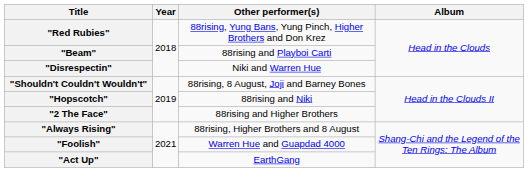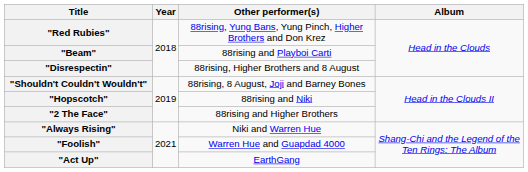 <table class="wikitable plainrowheaders" style="text-align:center;">
 <tr>
 <th scope="col" style="width:15em;">Title</th>
 <th scope="col">Year</th>
 <th scope="col" style="width:20em;">Other performer(s)</th>
 <th scope="col" style="width:15em;">Album</th>
 </tr>
 <tr>
 <th scope="row">"Red Rubies"</th>
 <td rowspan="3">2018</td>
 <td><a href='#'>88rising</a>, <a href='#'>Yung Bans</a>, Yung Pinch, <a href='#'>Higher Brothers</a> and Don Krez</td>
 <td rowspan="3"><em><a href='#'>Head in the Clouds</a></em></td>
 </tr>
 <tr>
 <th scope="row">"Beam"</th>
 <td>88rising and <a href='#'>Playboi Carti</a></td>
 </tr>
 <tr>
 <th scope="row">"Disrespectin"</th>
-<td>Niki and <a href='#'>Warren Hue</a></td>
+<td>88rising, Higher Brothers and 8 August</td>
 </tr>
 <tr>
 <th scope="row">"Shouldn't Couldn't Wouldn't"</th>
 <td rowspan="3">2019</td>
 <td>88rising, 8 August, <a href='#'>Joji</a> and Barney Bones</td>
 <td rowspan="3"><em><a href='#'>Head in the Clouds II</a></em></td>
 </tr>
 <tr>
 <th scope="row">"Hopscotch"</th>
 <td>88rising and <a href='#'>Niki</a></td>
 </tr>
 <tr>
 <th scope="row">"2 The Face"</th>
 <td>88rising and Higher Brothers</td>
 </tr>
 <tr>
 <th scope="row">"Always Rising"</th>
 <td rowspan="3">2021</td>
-<td>88rising, Higher Brothers and 8 August</td>
+<td>Niki and <a href='#'>Warren Hue</a></td>
 <td rowspan="3"><em><a href='#'>Shang-Chi and the Legend of the Ten Rings: The Album</a></em></td>
 </tr>
 <tr>
 <th scope="row">"Foolish"</th>
 <td><a href='#'>Warren Hue</a> and <a href='#'>Guapdad 4000</a></td>
 </tr>
 <tr>
 <th scope="row">"Act Up"</th>
 <td><a href='#'>EarthGang</a></td>
 </tr>
 </table>
